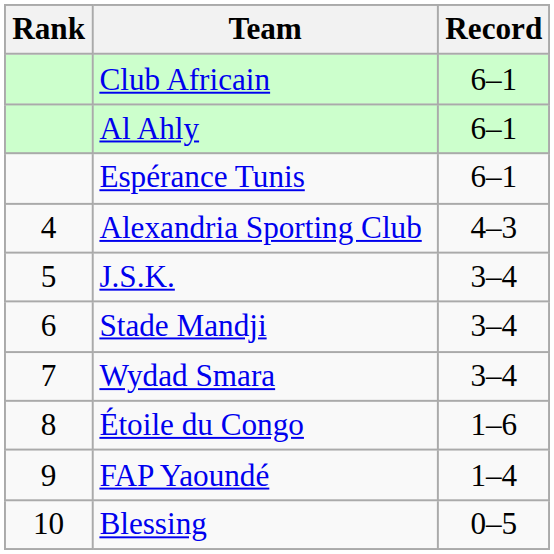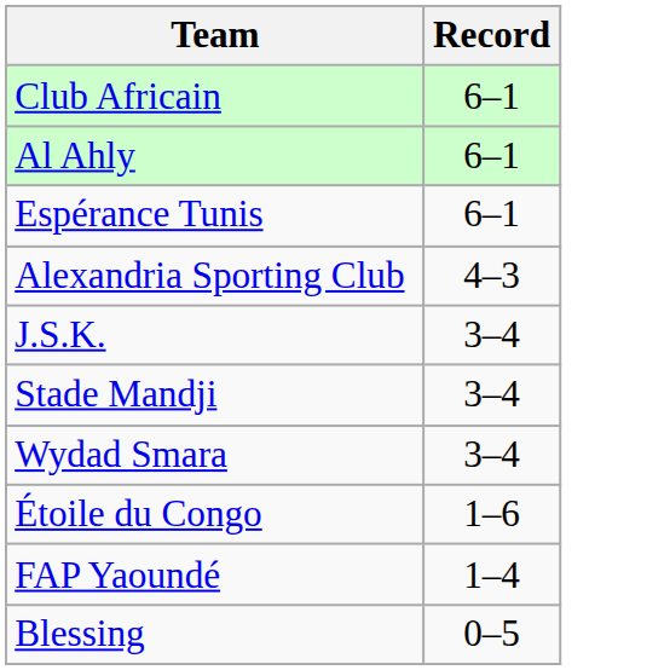 <table class=wikitable style="text-align:center;">
 <tr>
-<th>Rank</th>
 <th width=170>Team</th>
 <th>Record</th>
 </tr>
 <tr bgcolor=#ccffcc>
-<td></td>
 <td align=left> <a href='#'>Club Africain</a></td>
 <td>6–1</td>
 </tr>
 <tr bgcolor=#ccffcc>
-<td></td>
 <td align=left> <a href='#'>Al Ahly</a></td>
 <td>6–1</td>
 </tr>
 <tr>
-<td></td>
 <td align=left> <a href='#'>Espérance Tunis</a></td>
 <td>6–1</td>
 </tr>
 <tr>
-<td>4</td>
 <td align=left> <a href='#'>Alexandria Sporting Club</a></td>
 <td>4–3</td>
 </tr>
 <tr>
-<td>5</td>
 <td align=left> <a href='#'>J.S.K.</a></td>
 <td>3–4</td>
 </tr>
 <tr>
-<td>6</td>
 <td align=left> <a href='#'>Stade Mandji</a></td>
 <td>3–4</td>
 </tr>
 <tr>
-<td>7</td>
 <td align=left> <a href='#'>Wydad Smara</a></td>
 <td>3–4</td>
 </tr>
 <tr>
-<td>8</td>
 <td align=left> <a href='#'>Étoile du Congo</a></td>
 <td>1–6</td>
 </tr>
 <tr>
-<td>9</td>
 <td align=left> <a href='#'>FAP Yaoundé</a></td>
 <td>1–4</td>
 </tr>
 <tr>
-<td>10</td>
 <td align=left> <a href='#'>Blessing</a></td>
 <td>0–5</td>
 </tr>
 </table>
